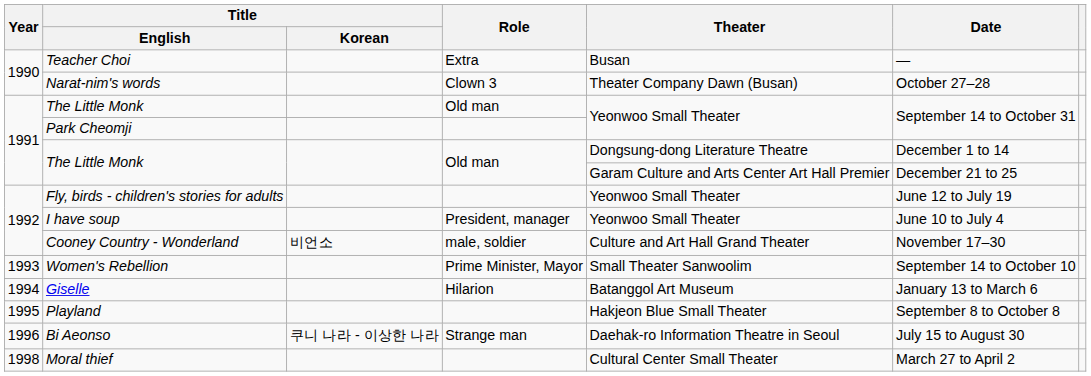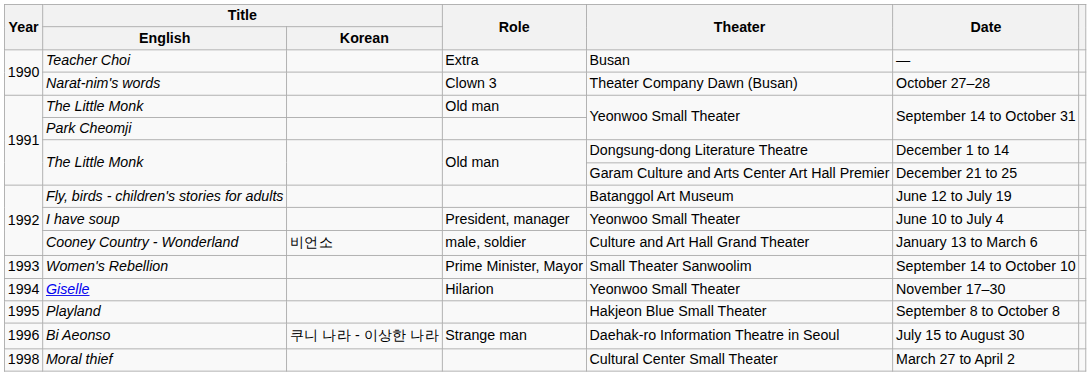 <table class="wikitable sortable" style="text-align:left; font-size:100%;">
 <tr>
 <th rowspan="2" scope="col">Year</th>
 <th colspan="2" scope="col">Title</th>
 <th rowspan="2" scope="col">Role</th>
 <th rowspan="2" scope="col">Theater</th>
 <th rowspan="2" scope="col">Date</th>
 <th rowspan="2" scope="col" class="unsortable"></th>
 </tr>
 <tr>
 <th>English</th>
 <th>Korean</th>
 </tr>
 <tr>
 <td rowspan="2">1990</td>
 <td><em>Teacher Choi</em></td>
 <td></td>
 <td>Extra</td>
 <td>Busan</td>
 <td>—</td>
 <td></td>
 </tr>
 <tr>
 <td><em>Narat-nim's words</em></td>
 <td></td>
 <td>Clown 3</td>
 <td>Theater Company Dawn (Busan)</td>
 <td>October 27–28</td>
 <td></td>
 </tr>
 <tr>
 <td rowspan=4>1991</td>
 <td><em>The Little Monk</em></td>
 <td></td>
 <td>Old man</td>
 <td rowspan="2">Yeonwoo Small Theater</td>
 <td rowspan="2">September 14 to October 31</td>
 <td rowspan="2"></td>
 </tr>
 <tr>
 <td><em>Park Cheomji</em></td>
 <td></td>
 <td></td>
 </tr>
 <tr>
 <td rowspan="2"><em>The Little Monk</em></td>
 <td rowspan="2"></td>
 <td rowspan="2">Old man</td>
 <td>Dongsung-dong Literature Theatre</td>
 <td>December 1 to 14</td>
 <td></td>
 </tr>
 <tr>
 <td>Garam Culture and Arts Center Art Hall Premier</td>
 <td>December 21 to 25</td>
 <td></td>
 </tr>
 <tr>
 <td rowspan="3">1992</td>
 <td><em>Fly, birds - children's stories for adults</em></td>
 <td></td>
 <td></td>
-<td>Yeonwoo Small Theater</td>
+<td>Batanggol Art Museum</td>
 <td>June 12 to July 19</td>
 <td></td>
 </tr>
 <tr>
 <td><em>I have soup</em></td>
 <td></td>
 <td>President, manager</td>
 <td>Yeonwoo Small Theater</td>
 <td>June 10 to July 4</td>
 <td></td>
 </tr>
 <tr>
 <td><em>Cooney Country - Wonderland</em></td>
 <td>비언소</td>
 <td>male, soldier</td>
 <td>Culture and Art Hall Grand Theater</td>
-<td>November 17–30</td>
+<td>January 13 to March 6</td>
 <td></td>
 </tr>
 <tr>
 <td>1993</td>
 <td><em>Women's Rebellion</em></td>
 <td></td>
 <td>Prime Minister, Mayor</td>
 <td>Small Theater Sanwoolim</td>
 <td>September 14 to October 10</td>
 <td></td>
 </tr>
 <tr>
 <td>1994</td>
 <td><em><a href='#'>Giselle</a></em></td>
 <td></td>
 <td>Hilarion</td>
-<td>Batanggol Art Museum</td>
-<td>January 13 to March 6</td>
+<td>Yeonwoo Small Theater</td>
+<td>November 17–30</td>
 <td></td>
 </tr>
 <tr>
 <td>1995</td>
 <td><em>Playland</em></td>
 <td></td>
 <td></td>
 <td>Hakjeon Blue Small Theater</td>
 <td>September 8 to October 8</td>
 <td></td>
 </tr>
 <tr>
 <td>1996</td>
 <td><em>Bi Aeonso</em></td>
 <td>쿠니 나라 - 이상한 나라</td>
 <td>Strange man</td>
 <td>Daehak-ro Information Theatre in Seoul</td>
 <td>July 15 to August 30</td>
 <td></td>
 </tr>
 <tr>
 <td>1998</td>
 <td><em>Moral thief</em></td>
 <td></td>
 <td></td>
 <td>Cultural Center Small Theater</td>
 <td>March 27 to April 2</td>
 <td></td>
 </tr>
 </table>
